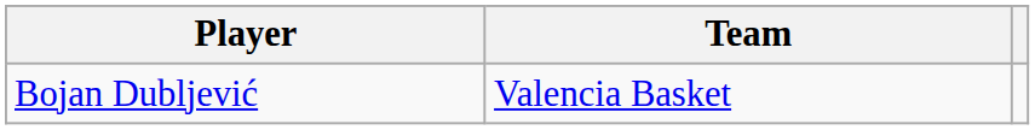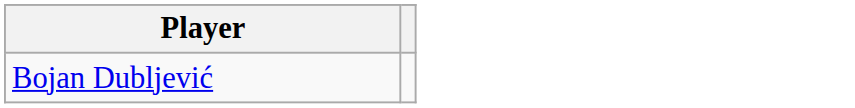 <table class="wikitable" style="text-align: center;">
 <tr>
 <th style="width:200px;">Player</th>
-<th style="width:220px;">Team</th>
 <th></th>
 </tr>
 <tr>
 <td align=left> <a href='#'>Bojan Dubljević</a></td>
-<td align=left> <a href='#'>Valencia Basket</a></td>
 <td></td>
 </tr>
 </table>
